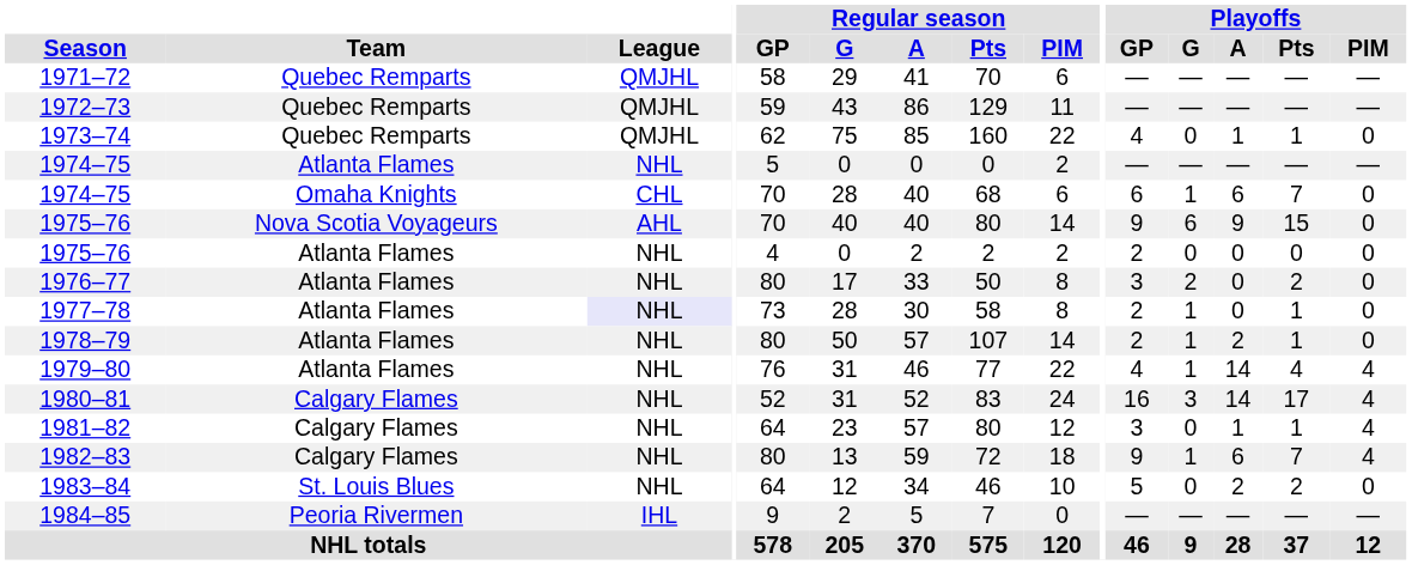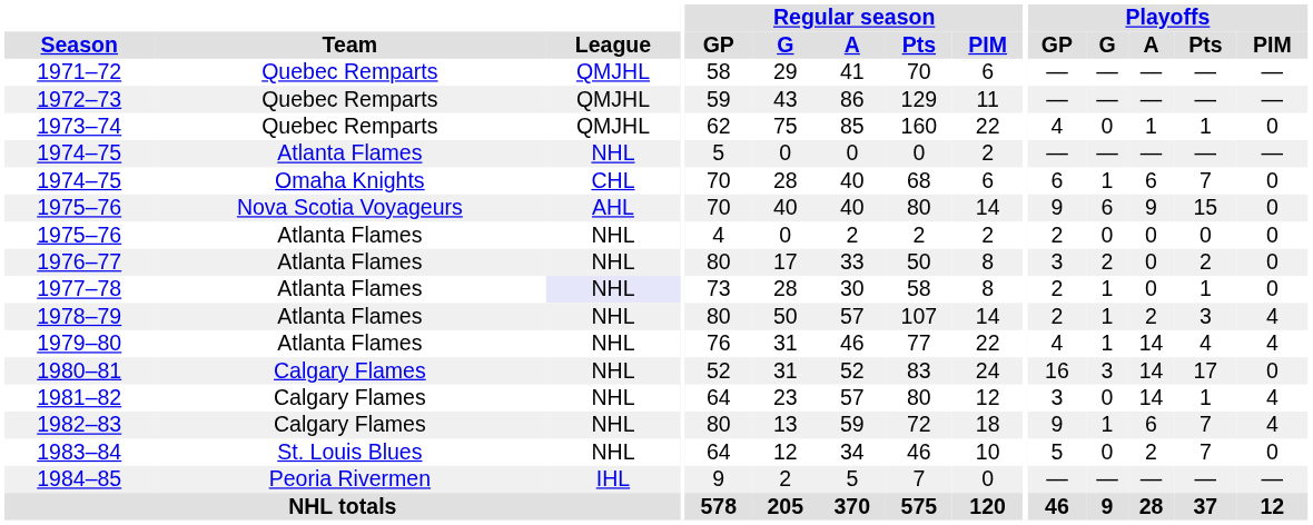 <table border="0" cellpadding="1" cellspacing="0" style="text-align:center; width:60em">
 <tr bgcolor="#e0e0e0">
 <th colspan="3" bgcolor="#ffffff"></th>
 <th rowspan="100" bgcolor="#ffffff"></th>
 <th colspan="5"><a href='#'>Regular season</a></th>
 <th rowspan="100" bgcolor="#ffffff"></th>
 <th colspan="5"><a href='#'>Playoffs</a></th>
 </tr>
 <tr bgcolor="#e0e0e0">
 <th><a href='#'>Season</a></th>
 <th>Team</th>
 <th>League</th>
 <th>GP</th>
 <th><a href='#'>G</a></th>
 <th><a href='#'>A</a></th>
 <th><a href='#'>Pts</a></th>
 <th><a href='#'>PIM</a></th>
 <th>GP</th>
 <th>G</th>
 <th>A</th>
 <th>Pts</th>
 <th>PIM</th>
 </tr>
 <tr>
 <td><a href='#'>1971–72</a></td>
 <td><a href='#'>Quebec Remparts</a></td>
 <td><a href='#'>QMJHL</a></td>
 <td>58</td>
 <td>29</td>
 <td>41</td>
 <td>70</td>
 <td>6</td>
 <td>—</td>
 <td>—</td>
 <td>—</td>
 <td>—</td>
 <td>—</td>
 </tr>
 <tr bgcolor="#f0f0f0">
 <td><a href='#'>1972–73</a></td>
 <td>Quebec Remparts</td>
 <td>QMJHL</td>
 <td>59</td>
 <td>43</td>
 <td>86</td>
 <td>129</td>
 <td>11</td>
 <td>—</td>
 <td>—</td>
 <td>—</td>
 <td>—</td>
 <td>—</td>
 </tr>
 <tr>
 <td><a href='#'>1973–74</a></td>
 <td>Quebec Remparts</td>
 <td>QMJHL</td>
 <td>62</td>
 <td>75</td>
 <td>85</td>
 <td>160</td>
 <td>22</td>
 <td>4</td>
 <td>0</td>
 <td>1</td>
 <td>1</td>
 <td>0</td>
 </tr>
 <tr bgcolor="#f0f0f0">
 <td><a href='#'>1974–75</a></td>
 <td><a href='#'>Atlanta Flames</a></td>
 <td><a href='#'>NHL</a></td>
 <td>5</td>
 <td>0</td>
 <td>0</td>
 <td>0</td>
 <td>2</td>
 <td>—</td>
 <td>—</td>
 <td>—</td>
 <td>—</td>
 <td>—</td>
 </tr>
 <tr>
 <td><a href='#'>1974–75</a></td>
 <td><a href='#'>Omaha Knights</a></td>
 <td><a href='#'>CHL</a></td>
 <td>70</td>
 <td>28</td>
 <td>40</td>
 <td>68</td>
 <td>6</td>
 <td>6</td>
 <td>1</td>
 <td>6</td>
 <td>7</td>
 <td>0</td>
 </tr>
 <tr bgcolor="#f0f0f0">
 <td><a href='#'>1975–76</a></td>
 <td><a href='#'>Nova Scotia Voyageurs</a></td>
 <td><a href='#'>AHL</a></td>
 <td>70</td>
 <td>40</td>
 <td>40</td>
 <td>80</td>
 <td>14</td>
 <td>9</td>
 <td>6</td>
 <td>9</td>
 <td>15</td>
 <td>0</td>
 </tr>
 <tr>
 <td><a href='#'>1975–76</a></td>
 <td>Atlanta Flames</td>
 <td>NHL</td>
 <td>4</td>
 <td>0</td>
 <td>2</td>
 <td>2</td>
 <td>2</td>
 <td>2</td>
 <td>0</td>
 <td>0</td>
 <td>0</td>
 <td>0</td>
 </tr>
 <tr bgcolor="#f0f0f0">
 <td><a href='#'>1976–77</a></td>
 <td>Atlanta Flames</td>
 <td>NHL</td>
 <td>80</td>
 <td>17</td>
 <td>33</td>
 <td>50</td>
 <td>8</td>
 <td>3</td>
 <td>2</td>
 <td>0</td>
 <td>2</td>
 <td>0</td>
 </tr>
 <tr>
 <td><a href='#'>1977–78</a></td>
 <td>Atlanta Flames</td>
 <td style="background: lavender;">NHL</td>
 <td>73</td>
 <td>28</td>
 <td>30</td>
 <td>58</td>
 <td>8</td>
 <td>2</td>
 <td>1</td>
 <td>0</td>
 <td>1</td>
 <td>0</td>
 </tr>
 <tr bgcolor="#f0f0f0">
 <td><a href='#'>1978–79</a></td>
 <td>Atlanta Flames</td>
 <td>NHL</td>
 <td>80</td>
 <td>50</td>
 <td>57</td>
 <td>107</td>
 <td>14</td>
 <td>2</td>
 <td>1</td>
 <td>2</td>
-<td>1</td>
-<td>0</td>
+<td>3</td>
+<td>4</td>
 </tr>
 <tr>
 <td><a href='#'>1979–80</a></td>
 <td>Atlanta Flames</td>
 <td>NHL</td>
 <td>76</td>
 <td>31</td>
 <td>46</td>
 <td>77</td>
 <td>22</td>
 <td>4</td>
 <td>1</td>
 <td>14</td>
 <td>4</td>
 <td>4</td>
 </tr>
 <tr bgcolor="#f0f0f0">
 <td><a href='#'>1980–81</a></td>
 <td><a href='#'>Calgary Flames</a></td>
 <td>NHL</td>
 <td>52</td>
 <td>31</td>
 <td>52</td>
 <td>83</td>
 <td>24</td>
 <td>16</td>
 <td>3</td>
 <td>14</td>
 <td>17</td>
-<td>4</td>
+<td>0</td>
 </tr>
 <tr>
 <td><a href='#'>1981–82</a></td>
 <td>Calgary Flames</td>
 <td>NHL</td>
 <td>64</td>
 <td>23</td>
 <td>57</td>
 <td>80</td>
 <td>12</td>
 <td>3</td>
 <td>0</td>
-<td>1</td>
+<td>14</td>
 <td>1</td>
 <td>4</td>
 </tr>
 <tr bgcolor="#f0f0f0">
 <td><a href='#'>1982–83</a></td>
 <td>Calgary Flames</td>
 <td>NHL</td>
 <td>80</td>
 <td>13</td>
 <td>59</td>
 <td>72</td>
 <td>18</td>
 <td>9</td>
 <td>1</td>
 <td>6</td>
 <td>7</td>
 <td>4</td>
 </tr>
 <tr>
 <td><a href='#'>1983–84</a></td>
 <td><a href='#'>St. Louis Blues</a></td>
 <td>NHL</td>
 <td>64</td>
 <td>12</td>
 <td>34</td>
 <td>46</td>
 <td>10</td>
 <td>5</td>
 <td>0</td>
 <td>2</td>
-<td>2</td>
+<td>7</td>
 <td>0</td>
 </tr>
 <tr bgcolor="#f0f0f0">
 <td><a href='#'>1984–85</a></td>
 <td><a href='#'>Peoria Rivermen</a></td>
 <td><a href='#'>IHL</a></td>
 <td>9</td>
 <td>2</td>
 <td>5</td>
 <td>7</td>
 <td>0</td>
 <td>—</td>
 <td>—</td>
 <td>—</td>
 <td>—</td>
 <td>—</td>
 </tr>
 <tr bgcolor="#e0e0e0">
 <th colspan="3">NHL totals</th>
 <th>578</th>
 <th>205</th>
 <th>370</th>
 <th>575</th>
 <th>120</th>
 <th>46</th>
 <th>9</th>
 <th>28</th>
 <th>37</th>
 <th>12</th>
 </tr>
 </table>
